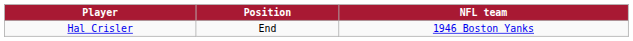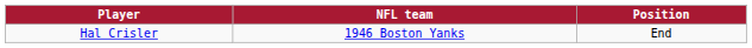 <table class="wikitable" width="65%">
 <tr align="center" style="background:#A81933;color:#FFFFFF;">
 <td><strong>Player</strong></td>
+<td><strong>NFL team</strong></td>
 <td><strong>Position</strong></td>
-<td><strong>NFL team</strong></td>
 </tr>
 <tr align="center" bgcolor="">
 <td><a href='#'>Hal Crisler</a></td>
+<td><a href='#'>1946 Boston Yanks</a></td>
 <td>End</td>
-<td><a href='#'>1946 Boston Yanks</a></td>
 </tr>
 </table>
